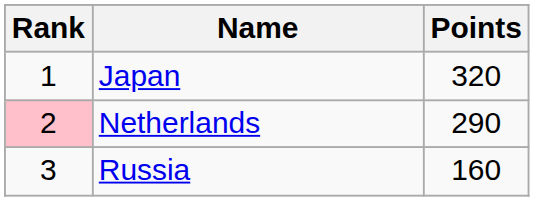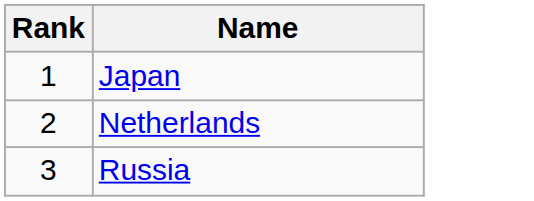 <table class="wikitable" border="1">
 <tr>
 <th width=30>Rank</th>
 <th width=170>Name</th>
-<th width=25>Points</th>
 </tr>
 <tr align="center">
 <td>1</td>
 <td align="left"> <a href='#'>Japan</a></td>
-<td>320</td>
 </tr>
 <tr align="center">
-<td style="background: pink;">2</td>
+<td>2</td>
 <td align="left"> <a href='#'>Netherlands</a></td>
-<td>290</td>
 </tr>
 <tr align="center">
 <td>3</td>
 <td align="left"> <a href='#'>Russia</a></td>
-<td>160</td>
 </tr>
 </table>
